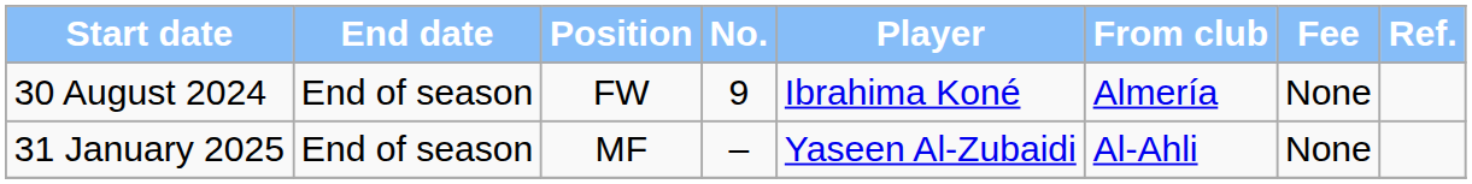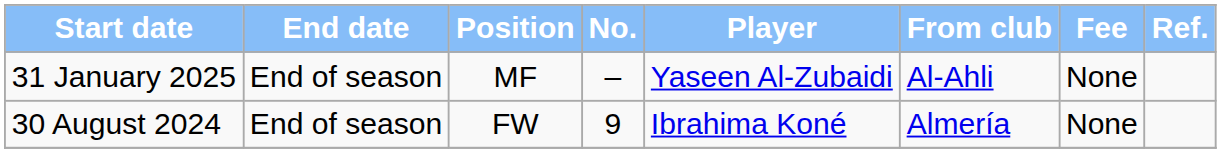 <table class="wikitable sortable">
 <tr>
 <th style="background:#86bdf8; color:white;"><strong>Start date</strong></th>
 <th style="background:#86bdf8; color:white;"><strong>End date</strong></th>
 <th style="background:#86bdf8; color:white;"><strong>Position</strong></th>
 <th style="background:#86bdf8; color:white;"><strong>No.</strong></th>
 <th style="background:#86bdf8; color:white;"><strong>Player</strong></th>
 <th style="background:#86bdf8; color:white;"><strong>From club</strong></th>
 <th style="background:#86bdf8; color:white;"><strong>Fee</strong></th>
 <th style="background:#86bdf8; color:white;"><strong>Ref.</strong></th>
 </tr>
 <tr>
+<td>31 January 2025</td>
+<td>End of season</td>
+<td style="text-align:center;">MF</td>
+<td style="text-align:center;">–</td>
+<td style="text-align:left;"> <a href='#'>Yaseen Al-Zubaidi</a></td>
+<td style="text-align:left;"> <a href='#'>Al-Ahli</a></td>
+<td>None</td>
+<td></td>
+</tr>
+<tr>
 <td>30 August 2024</td>
 <td>End of season</td>
 <td style="text-align:center;">FW</td>
 <td style="text-align:center;">9</td>
 <td style="text-align:left;"> <a href='#'>Ibrahima Koné</a></td>
 <td style="text-align:left;"> <a href='#'>Almería</a></td>
 <td>None</td>
 <td></td>
 </tr>
 <tr>
-<td>31 January 2025</td>
-<td>End of season</td>
-<td style="text-align:center;">MF</td>
-<td style="text-align:center;">–</td>
-<td style="text-align:left;"> <a href='#'>Yaseen Al-Zubaidi</a></td>
-<td style="text-align:left;"> <a href='#'>Al-Ahli</a></td>
-<td>None</td>
-<td></td>
-</tr>
-<tr>
 </tr>
 </table>
